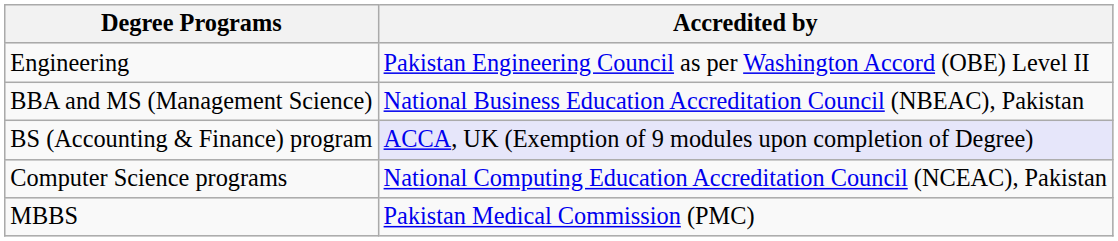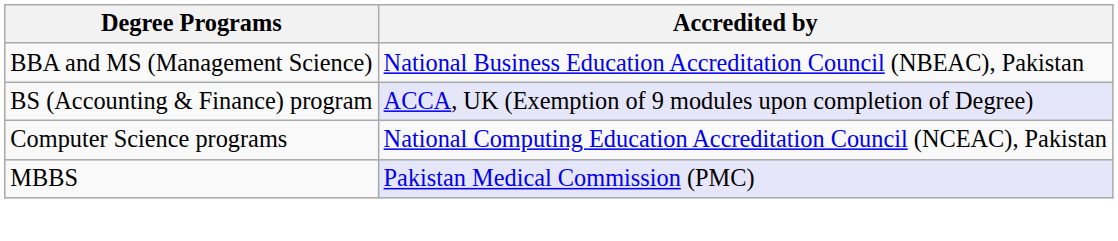 <table class="wikitable">
 <tr>
 <th>Degree Programs</th>
 <th>Accredited by</th>
-</tr>
-<tr>
-<td>Engineering</td>
-<td><a href='#'>Pakistan Engineering Council</a> as per <a href='#'>Washington Accord</a> (OBE) Level II</td>
 </tr>
 <tr>
 <td>BBA and MS (Management Science)</td>
 <td><a href='#'>National Business Education Accreditation Council</a> (NBEAC), Pakistan</td>
 </tr>
 <tr>
 <td>BS (Accounting & Finance) program</td>
 <td style="background: lavender;"><a href='#'>ACCA</a>, UK (Exemption of 9 modules upon completion of Degree)</td>
 </tr>
 <tr>
 <td>Computer Science programs</td>
 <td><a href='#'>National Computing Education Accreditation Council</a> (NCEAC), Pakistan</td>
 </tr>
 <tr>
 <td>MBBS</td>
-<td><a href='#'>Pakistan Medical Commission</a> (PMC)</td>
+<td style="background: lavender;"><a href='#'>Pakistan Medical Commission</a> (PMC)</td>
 </tr>
 </table>
